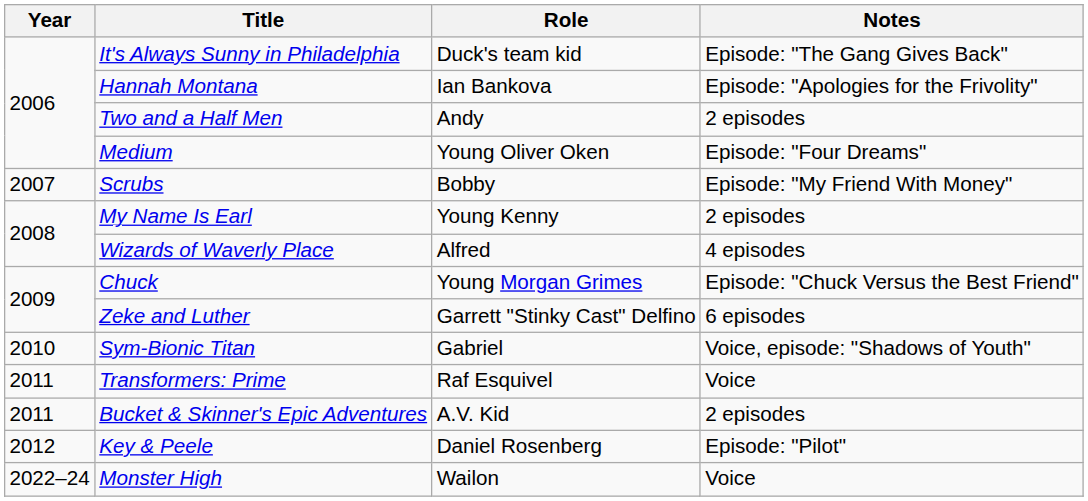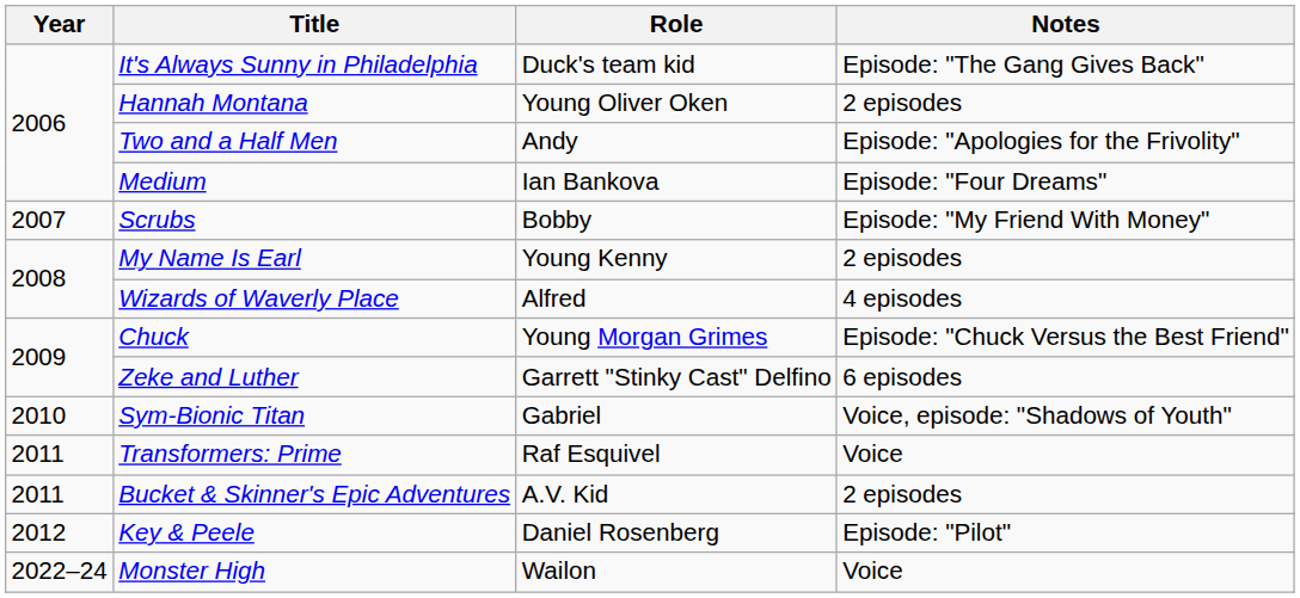 <table class=wikitable>
 <tr>
 <th>Year</th>
 <th>Title</th>
 <th>Role</th>
 <th>Notes</th>
 </tr>
 <tr>
 <td rowspan=4>2006</td>
 <td><em><a href='#'>It's Always Sunny in Philadelphia</a></em></td>
 <td>Duck's team kid</td>
 <td>Episode: "The Gang Gives Back"</td>
 </tr>
 <tr>
 <td><em><a href='#'>Hannah Montana</a></em></td>
-<td>Ian Bankova</td>
-<td>Episode: "Apologies for the Frivolity"</td>
+<td>Young Oliver Oken</td>
+<td>2 episodes</td>
 </tr>
 <tr>
 <td><em><a href='#'>Two and a Half Men</a></em></td>
 <td>Andy</td>
-<td>2 episodes</td>
+<td>Episode: "Apologies for the Frivolity"</td>
 </tr>
 <tr>
 <td><em><a href='#'>Medium</a></em></td>
-<td>Young Oliver Oken</td>
+<td>Ian Bankova</td>
 <td>Episode: "Four Dreams"</td>
 </tr>
 <tr>
 <td>2007</td>
 <td><em><a href='#'>Scrubs</a></em></td>
 <td>Bobby</td>
 <td>Episode: "My Friend With Money"</td>
 </tr>
 <tr>
 <td rowspan=2>2008</td>
 <td><em><a href='#'>My Name Is Earl</a></em></td>
 <td>Young Kenny</td>
 <td>2 episodes</td>
 </tr>
 <tr>
 <td><em><a href='#'>Wizards of Waverly Place</a></em></td>
 <td>Alfred</td>
 <td>4 episodes</td>
 </tr>
 <tr>
 <td rowspan=2>2009</td>
 <td><em><a href='#'>Chuck</a></em></td>
 <td>Young <a href='#'>Morgan Grimes</a></td>
 <td>Episode: "Chuck Versus the Best Friend"</td>
 </tr>
 <tr>
 <td><em><a href='#'>Zeke and Luther</a></em></td>
 <td>Garrett "Stinky Cast" Delfino</td>
 <td>6 episodes</td>
 </tr>
 <tr>
 <td>2010</td>
 <td><em><a href='#'>Sym-Bionic Titan</a></em></td>
 <td>Gabriel</td>
 <td>Voice, episode: "Shadows of Youth"</td>
 </tr>
 <tr>
 <td>2011</td>
 <td><em><a href='#'>Transformers: Prime</a></em></td>
 <td>Raf Esquivel</td>
 <td>Voice</td>
 </tr>
 <tr>
 <td>2011</td>
 <td><em><a href='#'>Bucket & Skinner's Epic Adventures</a></em></td>
 <td>A.V. Kid</td>
 <td>2 episodes</td>
 </tr>
 <tr>
 <td>2012</td>
 <td><em><a href='#'>Key & Peele</a></em></td>
 <td>Daniel Rosenberg</td>
 <td>Episode: "Pilot"</td>
 </tr>
 <tr>
 <td>2022–24</td>
 <td><em><a href='#'>Monster High</a></em></td>
 <td>Wailon</td>
 <td>Voice</td>
 </tr>
 </table>
